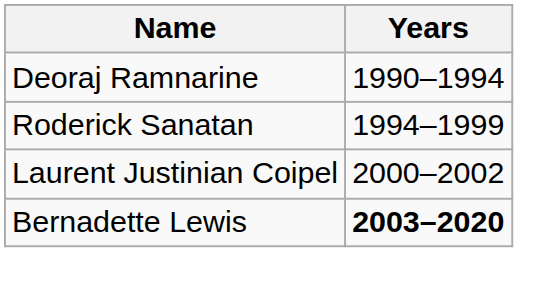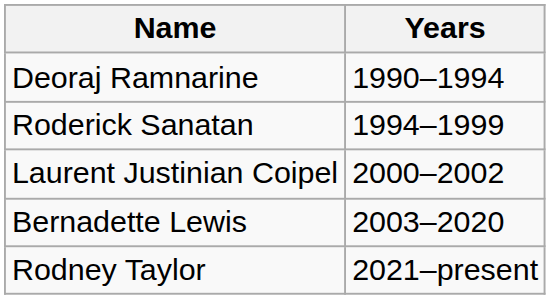 <table class="wikitable">
 <tr>
 <th>Name</th>
 <th>Years</th>
 </tr>
 <tr>
 <td>Deoraj Ramnarine</td>
 <td>1990–1994</td>
 </tr>
 <tr>
 <td>Roderick Sanatan</td>
 <td>1994–1999</td>
 </tr>
 <tr>
 <td>Laurent Justinian Coipel</td>
 <td>2000–2002</td>
 </tr>
 <tr>
 <td>Bernadette Lewis</td>
-<td><strong>2003–2020</strong></td>
+<td>2003–2020</td>
+</tr>
+<tr>
+<td>Rodney Taylor</td>
+<td>2021–present</td>
 </tr>
 </table>
